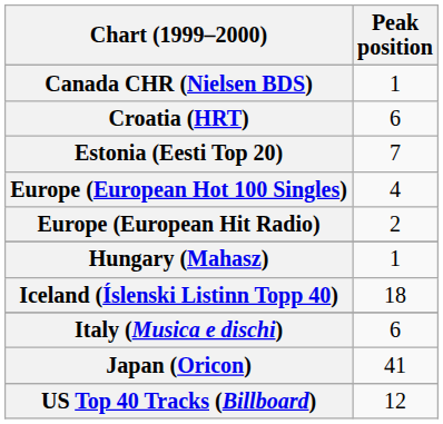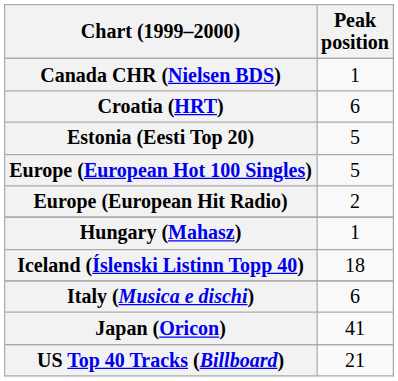 <table class="wikitable sortable plainrowheaders">
 <tr>
 <th scope="col">Chart (1999–2000)</th>
 <th scope="col">Peak<br>position</th>
 </tr>
 <tr>
 </tr>
 <tr>
 </tr>
 <tr>
 </tr>
 <tr>
 </tr>
 <tr>
 </tr>
 <tr>
 </tr>
 <tr>
 </tr>
 <tr>
 <th scope="row">Canada CHR (<a href='#'>Nielsen BDS</a>)</th>
 <td style="text-align:center">1</td>
 </tr>
 <tr>
 <th scope="row">Croatia (<a href='#'>HRT</a>)</th>
 <td align="center">6</td>
 </tr>
 <tr>
 <th scope="row">Estonia (Eesti Top 20)</th>
-<td align="center">7</td>
+<td align="center">5</td>
 </tr>
 <tr>
 <th scope="row">Europe (<a href='#'>European Hot 100 Singles</a>)</th>
-<td align="center">4</td>
+<td align="center">5</td>
 </tr>
 <tr>
 <th scope="row">Europe (European Hit Radio)</th>
 <td align="center">2</td>
 </tr>
 <tr>
 </tr>
 <tr>
 </tr>
 <tr>
 </tr>
 <tr>
 <th scope="row">Hungary (<a href='#'>Mahasz</a>)</th>
 <td align="center">1</td>
 </tr>
 <tr>
 <th scope="row">Iceland (<a href='#'>Íslenski Listinn Topp 40</a>)</th>
 <td align="center">18</td>
 </tr>
 <tr>
 </tr>
 <tr>
 <th scope="row">Italy (<em><a href='#'>Musica e dischi</a></em>)</th>
 <td align="center">6</td>
 </tr>
 <tr>
 <th scope="row">Japan (<a href='#'>Oricon</a>)</th>
 <td align="center">41</td>
 </tr>
 <tr>
 </tr>
 <tr>
 </tr>
 <tr>
 </tr>
 <tr>
 </tr>
 <tr>
 </tr>
 <tr>
 </tr>
 <tr>
 </tr>
 <tr>
 </tr>
 <tr>
 </tr>
 <tr>
 </tr>
 <tr>
 </tr>
 <tr>
 </tr>
 <tr>
 </tr>
 <tr>
 </tr>
 <tr>
 <th scope="row">US <a href='#'>Top 40 Tracks</a> (<em><a href='#'>Billboard</a></em>)</th>
-<td align="center">12</td>
+<td align="center">21</td>
 </tr>
 </table>
